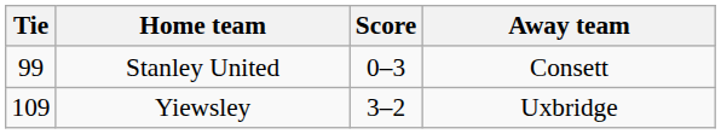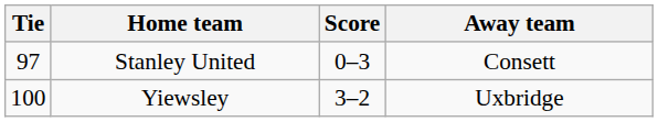 <table class="wikitable" style="text-align:center;">
 <tr>
 <th width=20>Tie</th>
 <th width=175>Home team</th>
 <th width=20>Score</th>
 <th width=175>Away team</th>
 </tr>
 <tr>
-<td>99</td>
+<td>97</td>
 <td>Stanley United</td>
 <td>0–3</td>
 <td>Consett</td>
 </tr>
 <tr>
-<td>109</td>
+<td>100</td>
 <td>Yiewsley</td>
 <td>3–2</td>
 <td>Uxbridge</td>
 </tr>
 </table>
